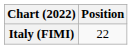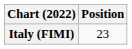 <table class="wikitable plainrowheaders" style="text-align:center;">
 <tr>
 <th scope="col">Chart (2022)</th>
 <th scope="col">Position</th>
 </tr>
 <tr>
 <th scope="row">Italy (FIMI)</th>
-<td>22</td>
+<td>23</td>
 </tr>
 </table>
